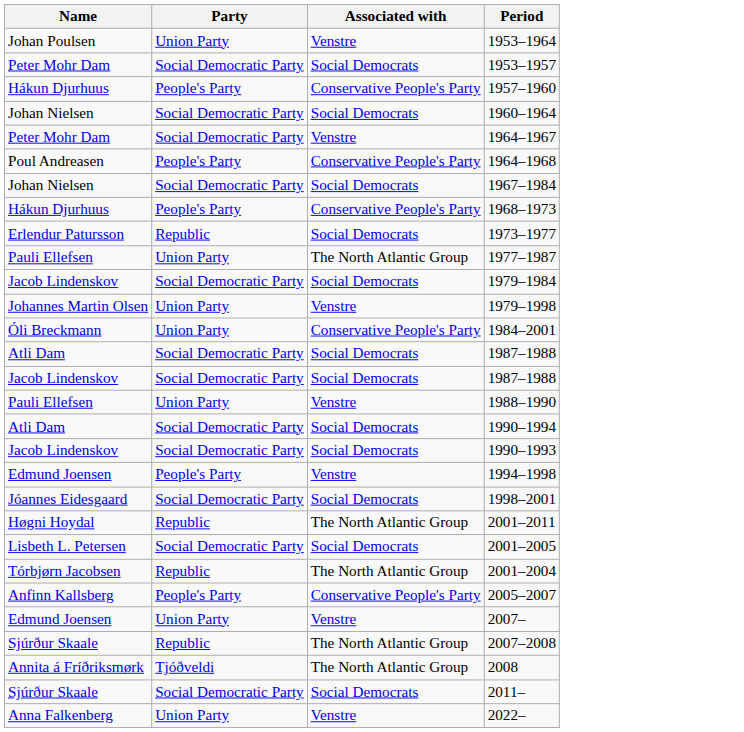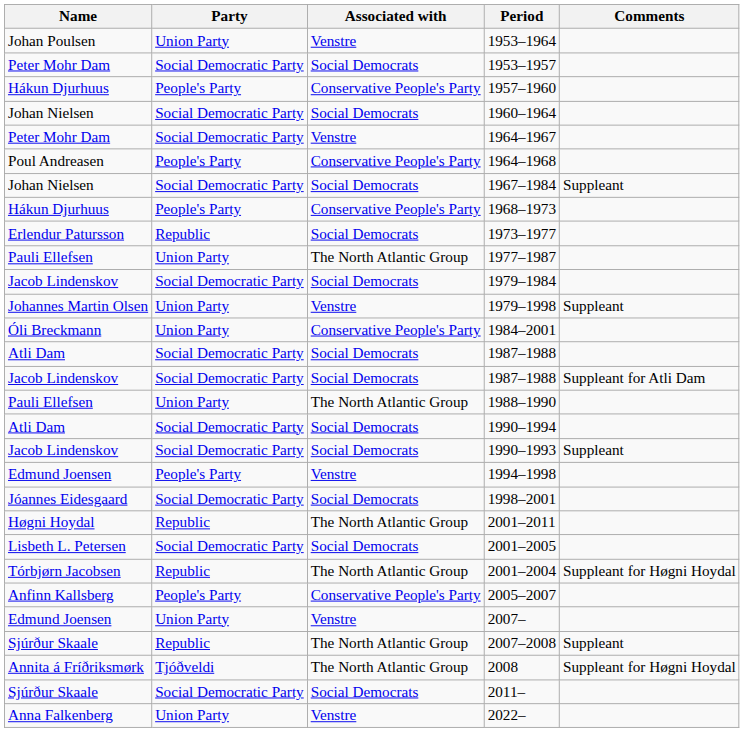 <table class="wikitable sortable">
 <tr>
 <th>Name</th>
 <th>Party</th>
 <th>Associated with</th>
 <th>Period</th>
+<th class="unsortable">Comments</th>
 </tr>
 <tr>
 <td>Johan Poulsen</td>
 <td><a href='#'>Union Party</a></td>
 <td><a href='#'>Venstre</a></td>
 <td>1953–1964</td>
+<td></td>
 </tr>
 <tr>
 <td><a href='#'>Peter Mohr Dam</a></td>
 <td><a href='#'>Social Democratic Party</a></td>
 <td><a href='#'>Social Democrats</a></td>
 <td>1953–1957</td>
+<td></td>
 </tr>
 <tr>
 <td><a href='#'>Hákun Djurhuus</a></td>
 <td><a href='#'>People's Party</a></td>
 <td><a href='#'>Conservative People's Party</a></td>
 <td>1957–1960</td>
+<td></td>
 </tr>
 <tr>
 <td>Johan Nielsen</td>
 <td><a href='#'>Social Democratic Party</a></td>
 <td><a href='#'>Social Democrats</a></td>
 <td>1960–1964</td>
+<td></td>
 </tr>
 <tr>
 <td><a href='#'>Peter Mohr Dam</a></td>
 <td><a href='#'>Social Democratic Party</a></td>
 <td><a href='#'>Venstre</a></td>
 <td>1964–1967</td>
+<td></td>
 </tr>
 <tr>
 <td>Poul Andreasen</td>
 <td><a href='#'>People's Party</a></td>
 <td><a href='#'>Conservative People's Party</a></td>
 <td>1964–1968</td>
+<td></td>
 </tr>
 <tr>
 <td>Johan Nielsen</td>
 <td><a href='#'>Social Democratic Party</a></td>
 <td><a href='#'>Social Democrats</a></td>
 <td>1967–1984</td>
+<td>Suppleant</td>
 </tr>
 <tr>
 <td><a href='#'>Hákun Djurhuus</a></td>
 <td><a href='#'>People's Party</a></td>
 <td><a href='#'>Conservative People's Party</a></td>
 <td>1968–1973</td>
+<td></td>
 </tr>
 <tr>
 <td><a href='#'>Erlendur Patursson</a></td>
 <td><a href='#'>Republic</a></td>
 <td><a href='#'>Social Democrats</a></td>
 <td>1973–1977</td>
+<td></td>
 </tr>
 <tr>
 <td><a href='#'>Pauli Ellefsen</a></td>
 <td><a href='#'>Union Party</a></td>
 <td>The North Atlantic Group</td>
 <td>1977–1987</td>
+<td></td>
 </tr>
 <tr>
 <td><a href='#'>Jacob Lindenskov</a></td>
 <td><a href='#'>Social Democratic Party</a></td>
 <td><a href='#'>Social Democrats</a></td>
 <td>1979–1984</td>
+<td></td>
 </tr>
 <tr>
 <td><a href='#'>Johannes Martin Olsen</a></td>
 <td><a href='#'>Union Party</a></td>
 <td><a href='#'>Venstre</a></td>
 <td>1979–1998</td>
+<td>Suppleant</td>
 </tr>
 <tr>
 <td><a href='#'>Óli Breckmann</a></td>
 <td><a href='#'>Union Party</a></td>
 <td><a href='#'>Conservative People's Party</a></td>
 <td>1984–2001</td>
+<td></td>
 </tr>
 <tr>
 <td><a href='#'>Atli Dam</a></td>
 <td><a href='#'>Social Democratic Party</a></td>
 <td><a href='#'>Social Democrats</a></td>
 <td>1987–1988</td>
+<td></td>
 </tr>
 <tr>
 <td><a href='#'>Jacob Lindenskov</a></td>
 <td><a href='#'>Social Democratic Party</a></td>
 <td><a href='#'>Social Democrats</a></td>
 <td>1987–1988</td>
+<td>Suppleant for Atli Dam</td>
 </tr>
 <tr>
 <td><a href='#'>Pauli Ellefsen</a></td>
 <td><a href='#'>Union Party</a></td>
-<td><a href='#'>Venstre</a></td>
+<td>The North Atlantic Group</td>
 <td>1988–1990</td>
+<td></td>
 </tr>
 <tr>
 <td><a href='#'>Atli Dam</a></td>
 <td><a href='#'>Social Democratic Party</a></td>
 <td><a href='#'>Social Democrats</a></td>
 <td>1990–1994</td>
+<td></td>
 </tr>
 <tr>
 <td><a href='#'>Jacob Lindenskov</a></td>
 <td><a href='#'>Social Democratic Party</a></td>
 <td><a href='#'>Social Democrats</a></td>
 <td>1990–1993</td>
+<td>Suppleant</td>
 </tr>
 <tr>
 <td><a href='#'>Edmund Joensen</a></td>
 <td><a href='#'>People's Party</a></td>
 <td><a href='#'>Venstre</a></td>
 <td>1994–1998</td>
+<td></td>
 </tr>
 <tr>
 <td><a href='#'>Jóannes Eidesgaard</a></td>
 <td><a href='#'>Social Democratic Party</a></td>
 <td><a href='#'>Social Democrats</a></td>
 <td>1998–2001</td>
+<td></td>
 </tr>
 <tr>
 <td><a href='#'>Høgni Hoydal</a></td>
 <td><a href='#'>Republic</a></td>
 <td>The North Atlantic Group</td>
 <td>2001–2011</td>
+<td></td>
 </tr>
 <tr>
 <td><a href='#'>Lisbeth L. Petersen</a></td>
 <td><a href='#'>Social Democratic Party</a></td>
 <td><a href='#'>Social Democrats</a></td>
 <td>2001–2005</td>
+<td></td>
 </tr>
 <tr>
 <td><a href='#'>Tórbjørn Jacobsen</a></td>
 <td><a href='#'>Republic</a></td>
 <td>The North Atlantic Group</td>
 <td>2001–2004</td>
+<td>Suppleant for Høgni Hoydal</td>
 </tr>
 <tr>
 <td><a href='#'>Anfinn Kallsberg</a></td>
 <td><a href='#'>People's Party</a></td>
 <td><a href='#'>Conservative People's Party</a></td>
 <td>2005–2007</td>
+<td></td>
 </tr>
 <tr>
 <td><a href='#'>Edmund Joensen</a></td>
 <td><a href='#'>Union Party</a></td>
 <td><a href='#'>Venstre</a></td>
 <td>2007–</td>
+<td></td>
 </tr>
 <tr>
 <td><a href='#'>Sjúrður Skaale</a></td>
 <td><a href='#'>Republic</a></td>
 <td>The North Atlantic Group</td>
 <td>2007–2008</td>
+<td>Suppleant</td>
 </tr>
 <tr>
 <td><a href='#'>Annita á Fríðriksmørk</a></td>
 <td><a href='#'>Tjóðveldi</a></td>
 <td>The North Atlantic Group</td>
 <td>2008</td>
+<td>Suppleant for Høgni Hoydal</td>
 </tr>
 <tr>
 <td><a href='#'>Sjúrður Skaale</a></td>
 <td><a href='#'>Social Democratic Party</a></td>
 <td><a href='#'>Social Democrats</a></td>
 <td>2011–</td>
+<td></td>
 </tr>
 <tr>
 <td><a href='#'>Anna Falkenberg</a></td>
 <td><a href='#'>Union Party</a></td>
 <td><a href='#'>Venstre</a></td>
 <td>2022–</td>
+<td></td>
 </tr>
 </table>
